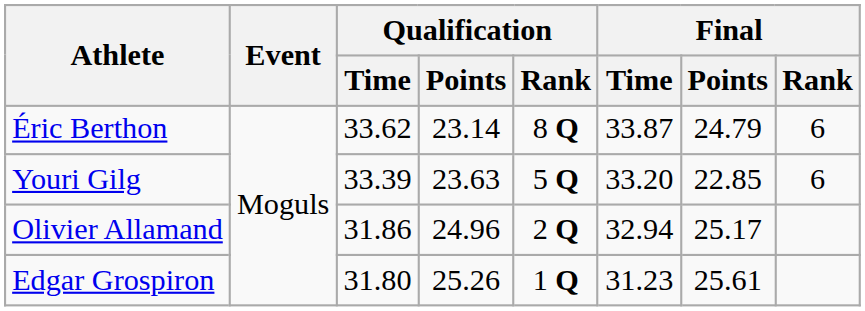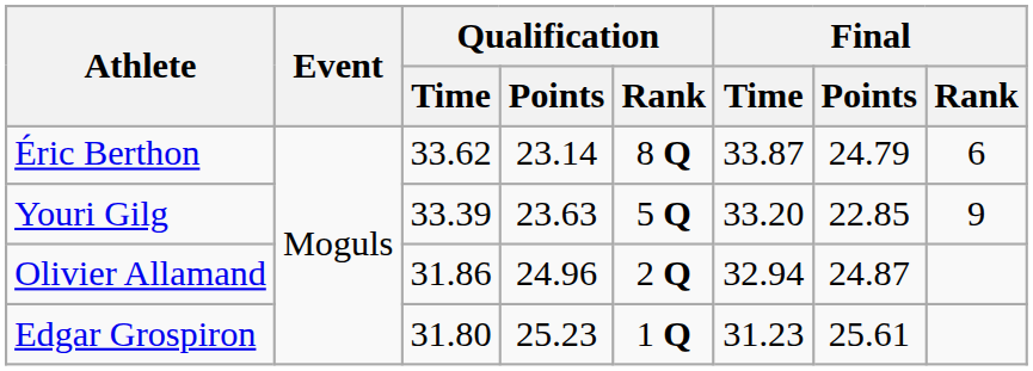 <table class="wikitable" style="font-size:90%">
 <tr>
 <th rowspan="2">Athlete</th>
 <th rowspan="2">Event</th>
 <th colspan="3">Qualification</th>
 <th colspan="3">Final</th>
 </tr>
 <tr>
 <th>Time</th>
 <th>Points</th>
 <th>Rank</th>
 <th>Time</th>
 <th>Points</th>
 <th>Rank</th>
 </tr>
 <tr>
 <td><a href='#'>Éric Berthon</a></td>
 <td rowspan="4">Moguls</td>
 <td align="center">33.62</td>
 <td align="center">23.14</td>
 <td align="center">8 <strong>Q</strong></td>
 <td align="center">33.87</td>
 <td align="center">24.79</td>
 <td align="center">6</td>
 </tr>
 <tr>
 <td><a href='#'>Youri Gilg</a></td>
 <td align="center">33.39</td>
 <td align="center">23.63</td>
 <td align="center">5 <strong>Q</strong></td>
 <td align="center">33.20</td>
 <td align="center">22.85</td>
-<td align="center">6</td>
+<td align="center">9</td>
 </tr>
 <tr>
 <td><a href='#'>Olivier Allamand</a></td>
 <td align="center">31.86</td>
 <td align="center">24.96</td>
 <td align="center">2 <strong>Q</strong></td>
 <td align="center">32.94</td>
-<td align="center">25.17</td>
+<td align="center">24.87</td>
 <td align="center"></td>
 </tr>
 <tr>
 <td><a href='#'>Edgar Grospiron</a></td>
 <td align="center">31.80</td>
-<td align="center">25.26</td>
+<td align="center">25.23</td>
 <td align="center">1 <strong>Q</strong></td>
 <td align="center">31.23</td>
 <td align="center">25.61</td>
 <td align="center"></td>
 </tr>
 </table>
